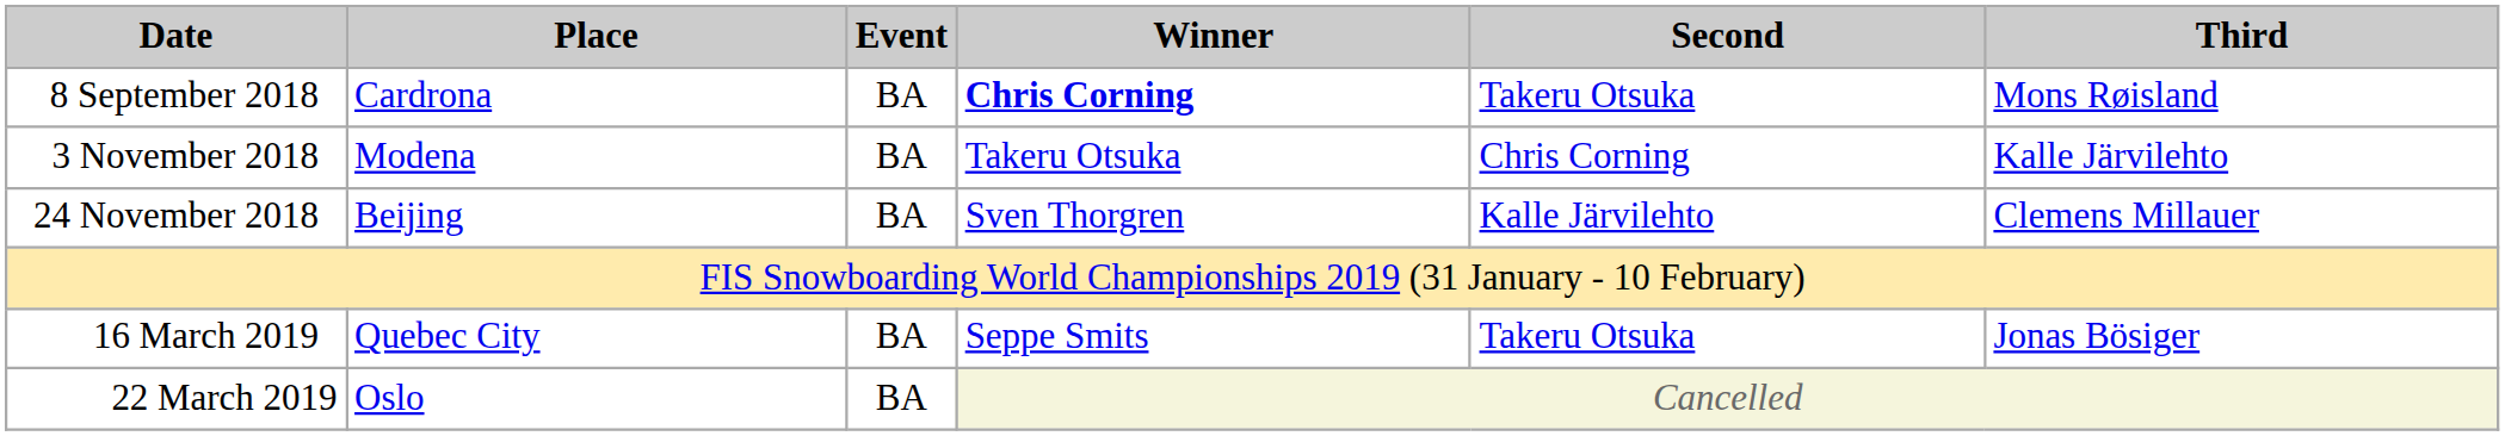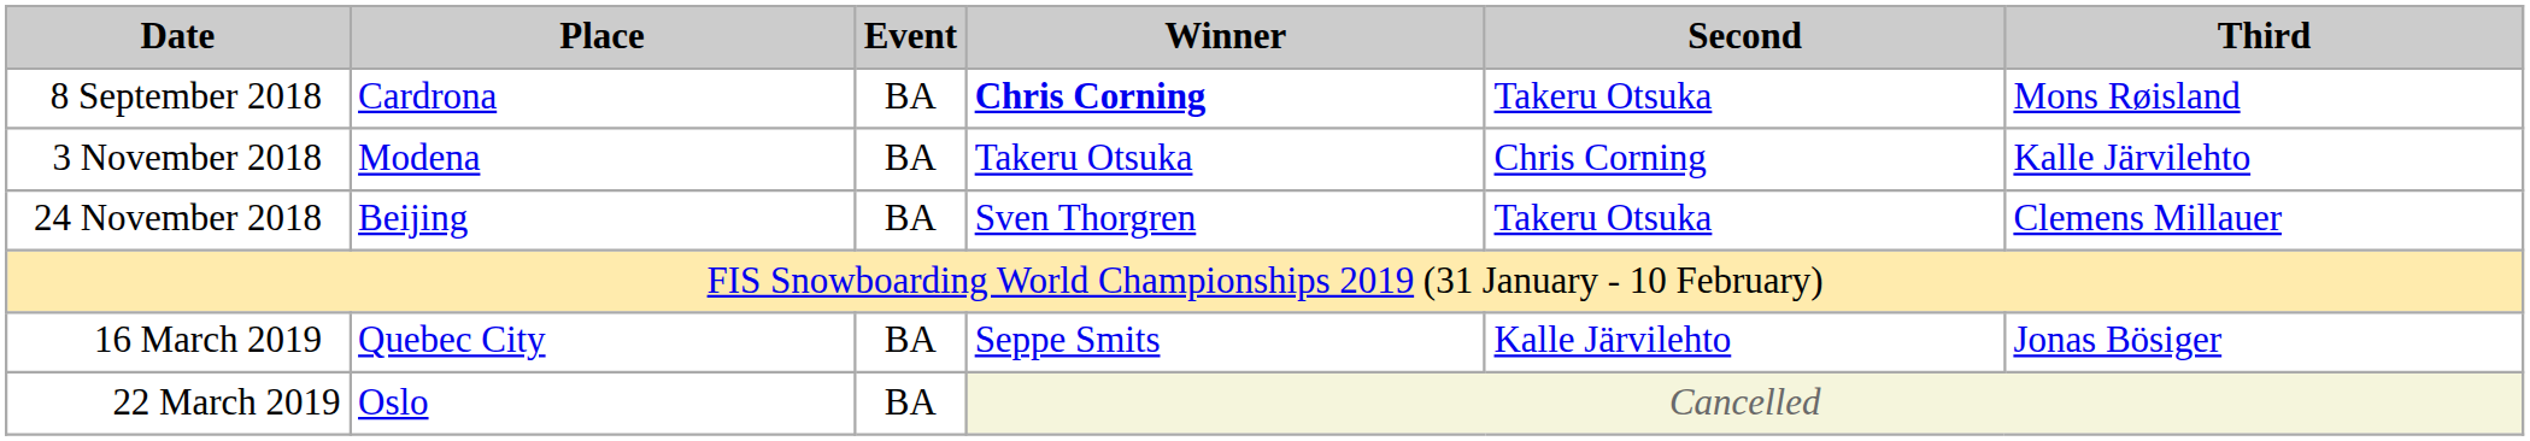 <table class="wikitable plainrowheaders" style="background:#fff; font-size:86%; line-height:16px; border:grey solid 1px; border-collapse:collapse;">
 <tr>
 <th scope="col" style="background:#ccc; width:120px;">Date</th>
 <th scope="col" style="background:#ccc; width:180px;">Place</th>
 <th scope="col" style="background:#ccc; width:30px;">Event</th>
 <th scope="col" style="background:#ccc; width:185px;">Winner</th>
 <th scope="col" style="background:#ccc; width:185px;">Second</th>
 <th scope="col" style="background:#ccc; width:185px;">Third</th>
 </tr>
 <tr>
 <td align="right">8 September 2018  </td>
 <td> <a href='#'>Cardrona</a></td>
 <td align="center">BA</td>
 <td><strong> <a href='#'>Chris Corning</a></strong></td>
 <td> <a href='#'>Takeru Otsuka</a></td>
 <td> <a href='#'>Mons Røisland</a></td>
 </tr>
 <tr>
 <td align="right">3 November 2018  </td>
 <td> <a href='#'>Modena</a></td>
 <td align="center">BA</td>
 <td> <a href='#'>Takeru Otsuka</a></td>
 <td> <a href='#'>Chris Corning</a></td>
 <td> <a href='#'>Kalle Järvilehto</a></td>
 </tr>
 <tr>
 <td align="right">24 November 2018  </td>
 <td> <a href='#'>Beijing</a></td>
 <td align="center">BA</td>
 <td> <a href='#'>Sven Thorgren</a></td>
-<td> <a href='#'>Kalle Järvilehto</a></td>
+<td> <a href='#'>Takeru Otsuka</a></td>
 <td> <a href='#'>Clemens Millauer</a></td>
 </tr>
 <tr style="background:#FFEBAD">
 <td colspan="6" align="middle"><a href='#'>FIS Snowboarding World Championships 2019</a>  (31 January - 10 February)</td>
 </tr>
 <tr>
 <td align="right">16 March 2019  </td>
 <td> <a href='#'>Quebec City</a></td>
 <td align="center">BA</td>
 <td> <a href='#'>Seppe Smits</a></td>
-<td> <a href='#'>Takeru Otsuka</a></td>
+<td> <a href='#'>Kalle Järvilehto</a></td>
 <td> <a href='#'>Jonas Bösiger</a></td>
 </tr>
 <tr>
 <td align="right">22 March 2019</td>
 <td> <a href='#'>Oslo</a></td>
 <td align="center">BA</td>
 <td colspan=5 align=center bgcolor="F5F5DC" style=color:#696969><em>Cancelled</em></td>
 </tr>
 </table>
